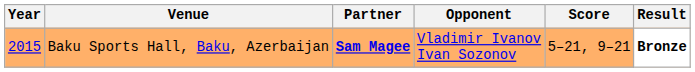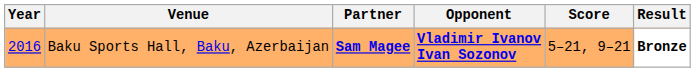 <table class="sortable wikitable" style="font-size: 90%;">
 <tr>
 <th>Year</th>
 <th>Venue</th>
 <th>Partner</th>
 <th>Opponent</th>
 <th>Score</th>
 <th>Result</th>
 </tr>
 <tr style="background:#FFB069">
-<td align="center"><a href='#'>2015</a></td>
+<td align="center"><a href='#'>2016</a></td>
 <td align="left">Baku Sports Hall, <a href='#'>Baku</a>, Azerbaijan</td>
 <td align="left"><strong> <a href='#'>Sam Magee</a></strong></td>
-<td align="left"> <a href='#'>Vladimir Ivanov</a><br> <a href='#'>Ivan Sozonov</a></td>
+<td align="left"><strong> <a href='#'>Vladimir Ivanov</a><br> <a href='#'>Ivan Sozonov</a></strong></td>
 <td align="left">5–21, 9–21</td>
 <td style="text-align:left; background:white"> <strong>Bronze</strong></td>
 </tr>
 </table>
